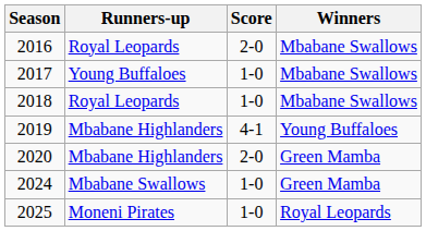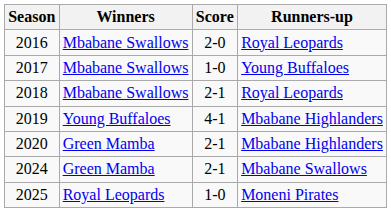 <table class="sortable wikitable plainrowheaders">
 <tr>
 <th scope="col">Season</th>
+<th scope="col">Winners</th>
+<th scope="col">Score</th>
 <th scope="col">Runners-up</th>
-<th scope="col">Score</th>
-<th scope="col">Winners</th>
 </tr>
 <tr>
 <td align=center>2016</td>
+<td><a href='#'>Mbabane Swallows</a></td>
+<td align=center>2-0</td>
 <td><a href='#'>Royal Leopards</a></td>
-<td align=center>2-0</td>
+</tr>
+<tr>
+<td align=center>2017</td>
+<td><a href='#'>Mbabane Swallows</a></td>
+<td align=center>1-0</td>
+<td><a href='#'>Young Buffaloes</a></td>
+</tr>
+<tr>
+<td align=center>2018</td>
+<td><a href='#'>Mbabane Swallows</a></td>
+<td align=center>2-1</td>
+<td><a href='#'>Royal Leopards</a></td>
+</tr>
+<tr>
+<td align=center>2019</td>
+<td><a href='#'>Young Buffaloes</a></td>
+<td align=center>4-1</td>
+<td><a href='#'>Mbabane Highlanders</a></td>
+</tr>
+<tr>
+<td align=center>2020</td>
+<td><a href='#'>Green Mamba</a></td>
+<td align=center>2-1</td>
+<td><a href='#'>Mbabane Highlanders</a></td>
+</tr>
+<tr>
+<td align=center>2024</td>
+<td><a href='#'>Green Mamba</a></td>
+<td align=center>2-1</td>
 <td><a href='#'>Mbabane Swallows</a></td>
 </tr>
 <tr>
-<td align=center>2017</td>
-<td><a href='#'>Young Buffaloes</a></td>
-<td align=center>1-0</td>
-<td><a href='#'>Mbabane Swallows</a></td>
-</tr>
-<tr>
-<td align=center>2018</td>
+<td align=center>2025</td>
 <td><a href='#'>Royal Leopards</a></td>
 <td align=center>1-0</td>
-<td><a href='#'>Mbabane Swallows</a></td>
-</tr>
-<tr>
-<td align=center>2019</td>
-<td><a href='#'>Mbabane Highlanders</a></td>
-<td align=center>4-1</td>
-<td><a href='#'>Young Buffaloes</a></td>
-</tr>
-<tr>
-<td align=center>2020</td>
-<td><a href='#'>Mbabane Highlanders</a></td>
-<td align=center>2-0</td>
-<td><a href='#'>Green Mamba</a></td>
-</tr>
-<tr>
-<td align=center>2024</td>
-<td><a href='#'>Mbabane Swallows</a></td>
-<td align=center>1-0</td>
-<td><a href='#'>Green Mamba</a></td>
-</tr>
-<tr>
-<td align=center>2025</td>
 <td><a href='#'>Moneni Pirates</a></td>
-<td align=center>1-0</td>
-<td><a href='#'>Royal Leopards</a></td>
 </tr>
 </table>
